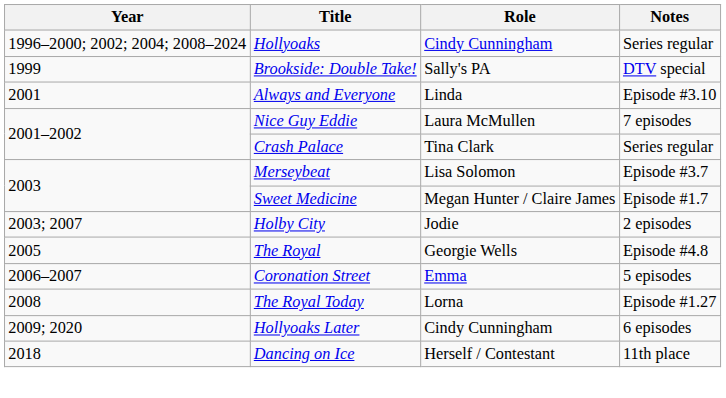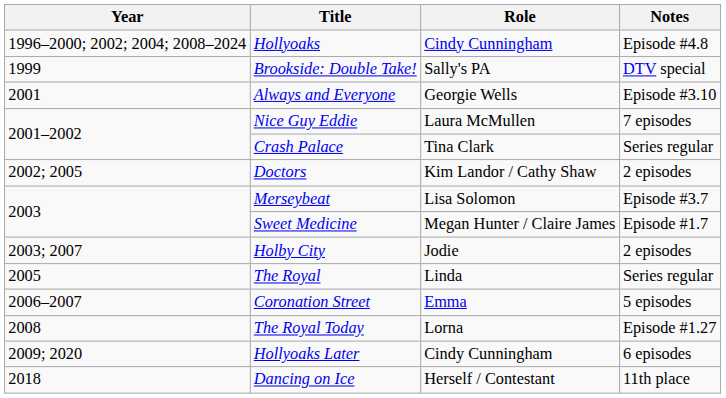 <table class="wikitable sortable">
 <tr>
 <th>Year</th>
 <th>Title</th>
 <th>Role</th>
 <th>Notes</th>
 </tr>
 <tr>
 <td>1996–2000; 2002; 2004; 2008–2024</td>
 <td><em><a href='#'>Hollyoaks</a></em></td>
 <td><a href='#'>Cindy Cunningham</a></td>
-<td>Series regular</td>
+<td>Episode #4.8</td>
 </tr>
 <tr>
 <td>1999</td>
 <td><em><a href='#'>Brookside: Double Take!</a></em></td>
 <td>Sally's PA</td>
 <td><a href='#'>DTV</a> special</td>
 </tr>
 <tr>
 <td>2001</td>
 <td><em><a href='#'>Always and Everyone</a></em></td>
-<td>Linda</td>
+<td>Georgie Wells</td>
 <td>Episode #3.10</td>
 </tr>
 <tr>
 <td rowspan=2>2001–2002</td>
 <td><em><a href='#'>Nice Guy Eddie</a></em></td>
 <td>Laura McMullen</td>
 <td>7 episodes</td>
 </tr>
 <tr>
 <td><em><a href='#'>Crash Palace</a></em></td>
 <td>Tina Clark</td>
 <td>Series regular</td>
+</tr>
+<tr>
+<td>2002; 2005</td>
+<td><em><a href='#'>Doctors</a></em></td>
+<td>Kim Landor / Cathy Shaw</td>
+<td>2 episodes</td>
 </tr>
 <tr>
 <td rowspan=2>2003</td>
 <td><em><a href='#'>Merseybeat</a></em></td>
 <td>Lisa Solomon</td>
 <td>Episode #3.7</td>
 </tr>
 <tr>
 <td><em><a href='#'>Sweet Medicine</a></em></td>
 <td>Megan Hunter / Claire James</td>
 <td>Episode #1.7</td>
 </tr>
 <tr>
 <td>2003; 2007</td>
 <td><em><a href='#'>Holby City</a></em></td>
 <td>Jodie</td>
 <td>2 episodes</td>
 </tr>
 <tr>
 <td>2005</td>
 <td><em><a href='#'>The Royal</a></em></td>
-<td>Georgie Wells</td>
-<td>Episode #4.8</td>
+<td>Linda</td>
+<td>Series regular</td>
 </tr>
 <tr>
 <td>2006–2007</td>
 <td><em><a href='#'>Coronation Street</a></em></td>
 <td><a href='#'>Emma</a></td>
 <td>5 episodes</td>
 </tr>
 <tr>
 <td>2008</td>
 <td><em><a href='#'>The Royal Today</a></em></td>
 <td>Lorna</td>
 <td>Episode #1.27</td>
 </tr>
 <tr>
 <td>2009; 2020</td>
 <td><em><a href='#'>Hollyoaks Later</a></em></td>
 <td>Cindy Cunningham</td>
 <td>6 episodes</td>
 </tr>
 <tr>
 <td>2018</td>
 <td><em><a href='#'>Dancing on Ice</a></em></td>
 <td>Herself / Contestant</td>
 <td>11th place</td>
 </tr>
 </table>
